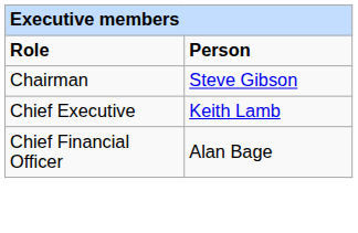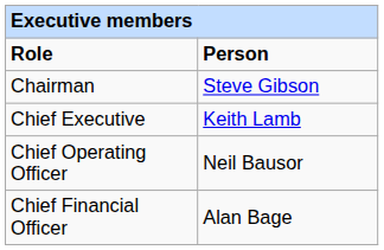 <table border="2" cellpadding="4" cellspacing="0" style="text-align:left; margin: 1em 1em 1em 0; background: #f9f9f9; border: 1px #aaa solid; border-collapse: collapse;">
 <tr>
 <th colspan=2 style="background:#C2DDFF">Executive members</th>
 </tr>
 <tr>
 <th width=150px>Role</th>
 <th width=140px>Person</th>
 </tr>
 <tr>
 <td>Chairman</td>
 <td> <a href='#'>Steve Gibson</a></td>
 </tr>
 <tr>
 <td>Chief Executive</td>
 <td> <a href='#'>Keith Lamb</a></td>
 </tr>
 <tr>
+<td>Chief Operating Officer</td>
+<td> Neil Bausor</td>
+</tr>
+<tr>
 <td>Chief Financial Officer</td>
 <td> Alan Bage</td>
 </tr>
 </table>
